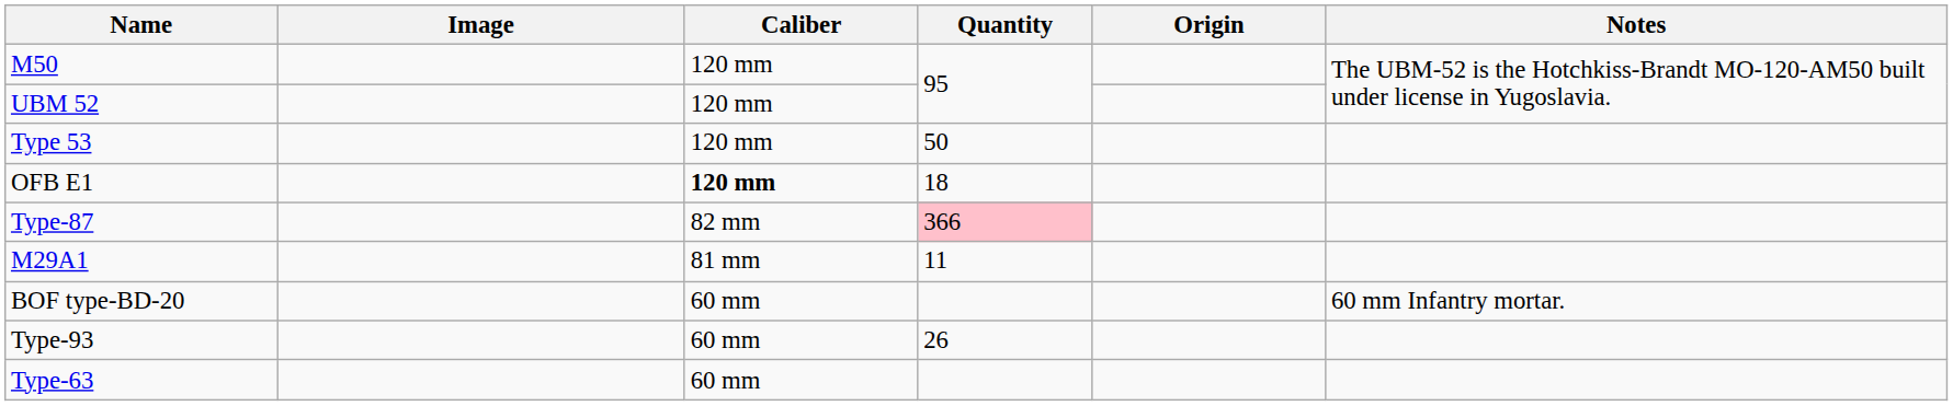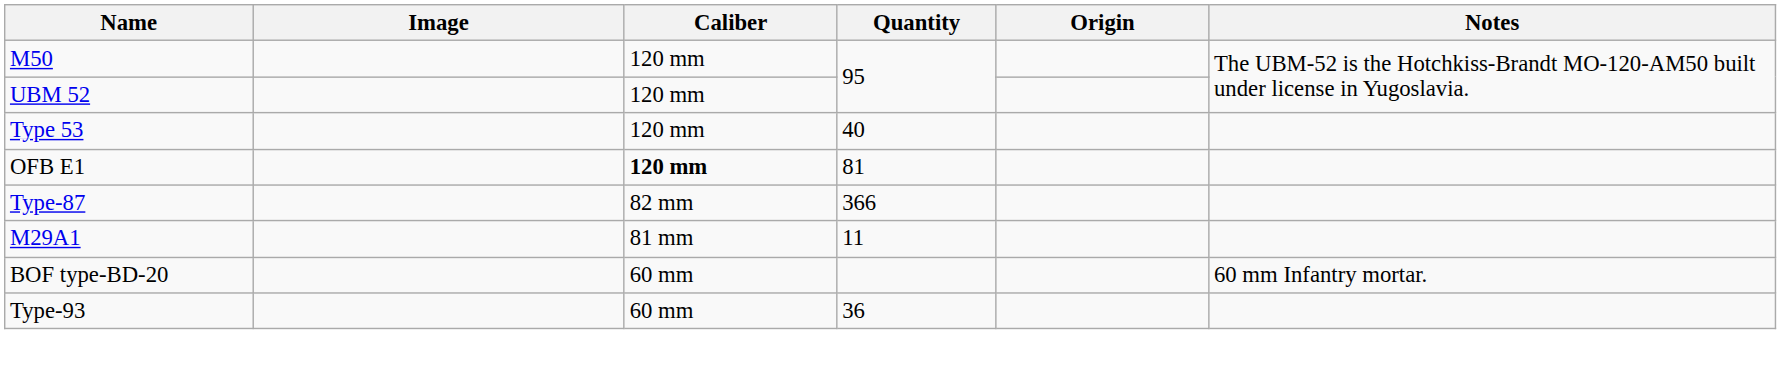 <table class="wikitable">
 <tr>
 <th style="width: 14%;">Name</th>
 <th style="width: 21%;">Image</th>
 <th style="width: 12%;">Caliber</th>
 <th style="width: 9%;">Quantity</th>
 <th style="width: 12%;">Origin</th>
 <th style="width: 32%;">Notes</th>
 </tr>
 <tr>
 <td><a href='#'>M50</a></td>
 <td></td>
 <td>120 mm</td>
 <td rowspan="2">95</td>
 <td></td>
 <td rowspan="2">The UBM-52 is the Hotchkiss-Brandt MO-120-AM50 built under license in Yugoslavia.</td>
 </tr>
 <tr>
 <td><a href='#'>UBM 52</a></td>
 <td></td>
 <td>120 mm</td>
 <td></td>
 </tr>
 <tr>
 <td><a href='#'>Type 53</a></td>
 <td></td>
 <td>120 mm</td>
-<td>50</td>
+<td>40</td>
 <td></td>
 <td></td>
 </tr>
 <tr>
 <td>OFB E1</td>
 <td></td>
 <td><strong>120 mm</strong></td>
-<td>18</td>
+<td>81</td>
 <td></td>
 <td></td>
 </tr>
 <tr>
 <td><a href='#'>Type-87</a></td>
 <td></td>
 <td>82 mm</td>
-<td style="background: pink;">366</td>
+<td>366</td>
 <td></td>
 <td></td>
 </tr>
 <tr>
 <td><a href='#'>M29A1</a></td>
 <td></td>
 <td>81 mm</td>
 <td>11</td>
 <td></td>
 <td></td>
 </tr>
 <tr>
 <td>BOF type-BD-20</td>
 <td></td>
 <td>60 mm</td>
 <td></td>
 <td></td>
 <td>60 mm Infantry mortar.</td>
 </tr>
 <tr>
 <td>Type-93</td>
 <td></td>
 <td>60 mm</td>
-<td>26</td>
-<td></td>
-<td></td>
-</tr>
-<tr>
-<td><a href='#'>Type-63</a></td>
-<td></td>
-<td>60 mm</td>
-<td></td>
+<td>36</td>
 <td></td>
 <td></td>
 </tr>
 </table>
